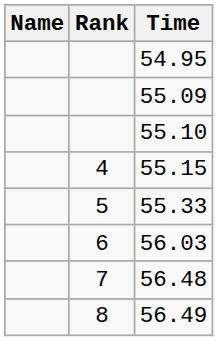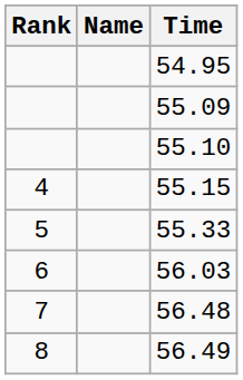 <table class="wikitable">
 <tr>
+<th>Rank</th>
 <th>Name</th>
-<th>Rank</th>
 <th>Time</th>
 </tr>
 <tr>
+<td align="center"></td>
 <td></td>
-<td align="center"></td>
 <td align="center">54.95</td>
 </tr>
 <tr>
+<td align="center"></td>
 <td></td>
-<td align="center"></td>
 <td align="center">55.09</td>
 </tr>
 <tr>
+<td align="center"></td>
 <td></td>
-<td align="center"></td>
 <td align="center">55.10</td>
 </tr>
 <tr>
+<td align="center">4</td>
 <td></td>
-<td align="center">4</td>
 <td align="center">55.15</td>
 </tr>
 <tr>
+<td align="center">5</td>
 <td></td>
-<td align="center">5</td>
 <td align="center">55.33</td>
 </tr>
 <tr>
+<td align="center">6</td>
 <td></td>
-<td align="center">6</td>
 <td align="center">56.03</td>
 </tr>
 <tr>
+<td align="center">7</td>
 <td></td>
-<td align="center">7</td>
 <td align="center">56.48</td>
 </tr>
 <tr>
+<td align="center">8</td>
 <td></td>
-<td align="center">8</td>
 <td align="center">56.49</td>
 </tr>
 </table>
